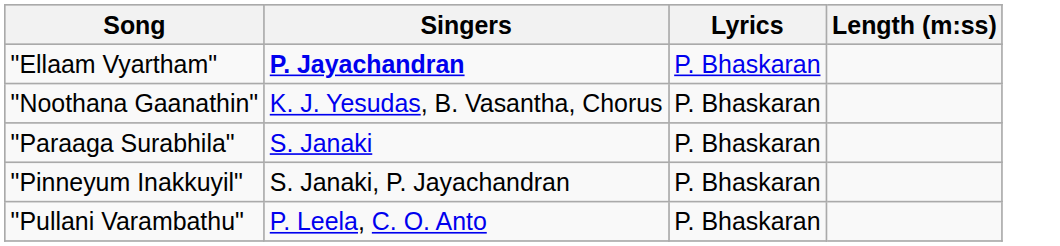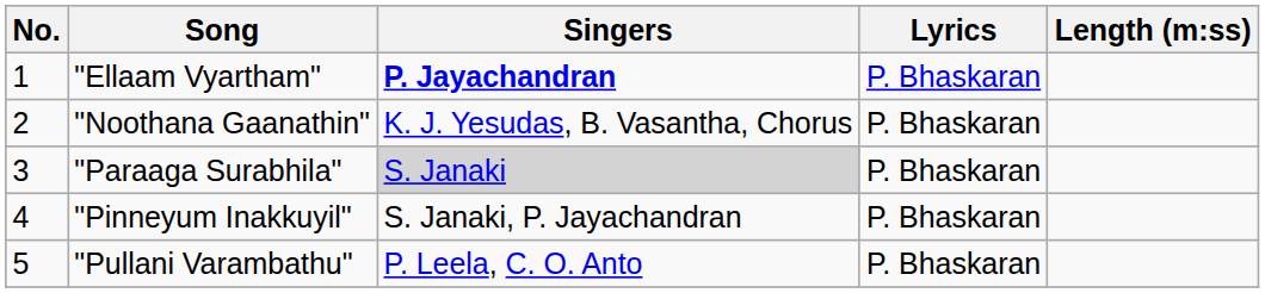 <table class="wikitable" style="font-size:95%;">
 <tr>
+<th>No.</th>
 <th>Song</th>
 <th>Singers</th>
 <th>Lyrics</th>
 <th>Length (m:ss)</th>
 </tr>
 <tr>
+<td>1</td>
 <td>"Ellaam Vyartham"</td>
 <td><strong><a href='#'>P. Jayachandran</a></strong></td>
 <td><a href='#'>P. Bhaskaran</a></td>
 <td></td>
 </tr>
 <tr>
+<td>2</td>
 <td>"Noothana Gaanathin"</td>
 <td><a href='#'>K. J. Yesudas</a>, B. Vasantha, Chorus</td>
 <td>P. Bhaskaran</td>
 <td></td>
 </tr>
 <tr>
+<td>3</td>
 <td>"Paraaga Surabhila"</td>
-<td><a href='#'>S. Janaki</a></td>
+<td style="background: lightgrey;"><a href='#'>S. Janaki</a></td>
 <td>P. Bhaskaran</td>
 <td></td>
 </tr>
 <tr>
+<td>4</td>
 <td>"Pinneyum Inakkuyil"</td>
 <td>S. Janaki, P. Jayachandran</td>
 <td>P. Bhaskaran</td>
 <td></td>
 </tr>
 <tr>
+<td>5</td>
 <td>"Pullani Varambathu"</td>
 <td><a href='#'>P. Leela</a>, <a href='#'>C. O. Anto</a></td>
 <td>P. Bhaskaran</td>
 <td></td>
 </tr>
 </table>
